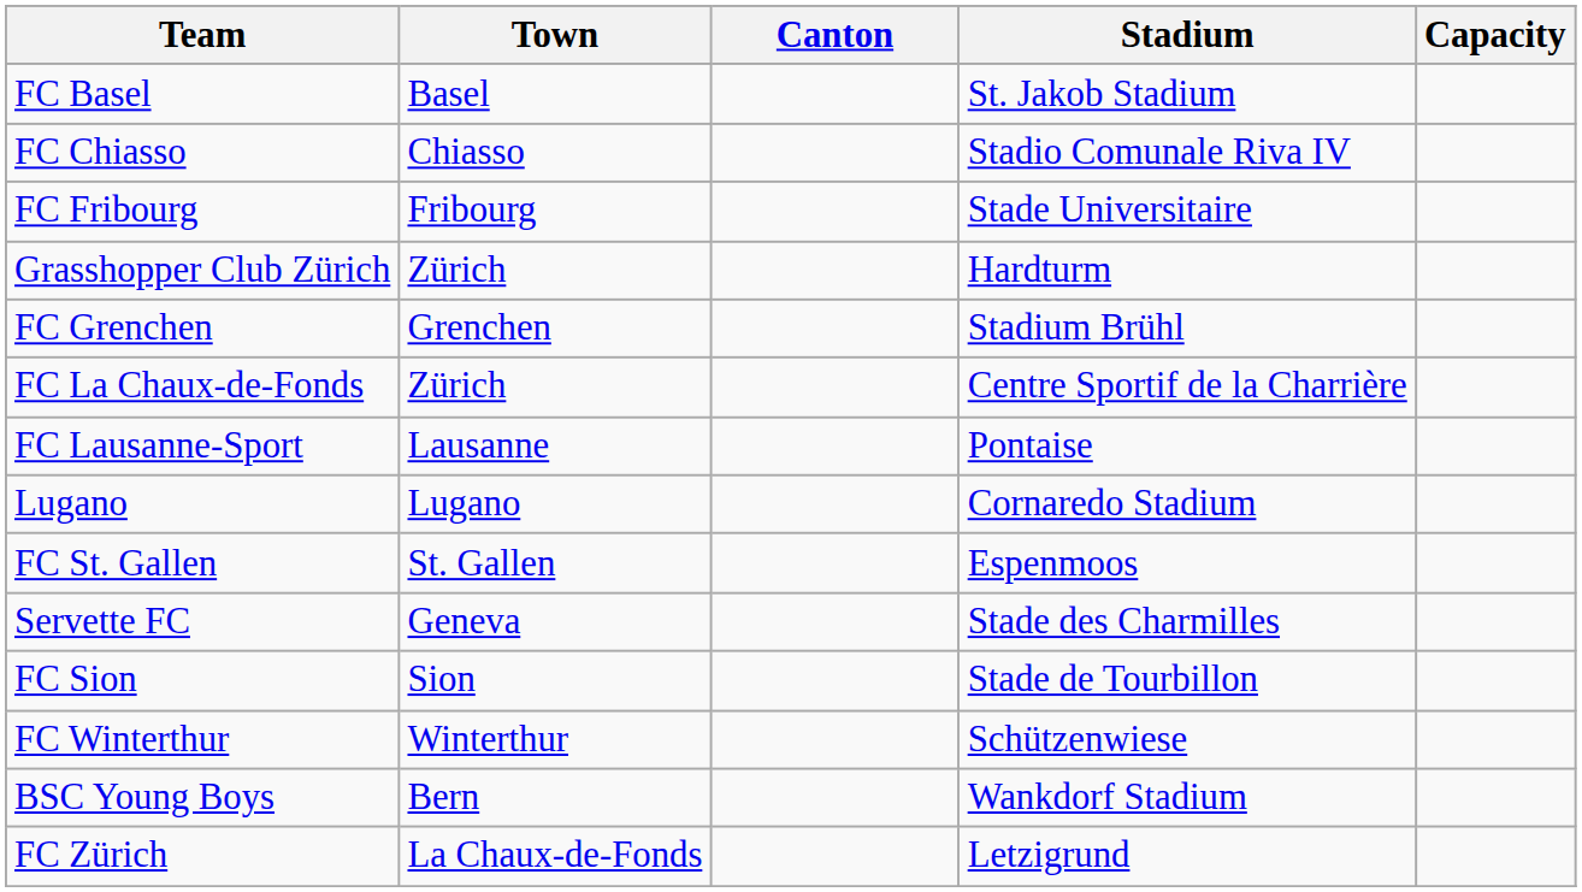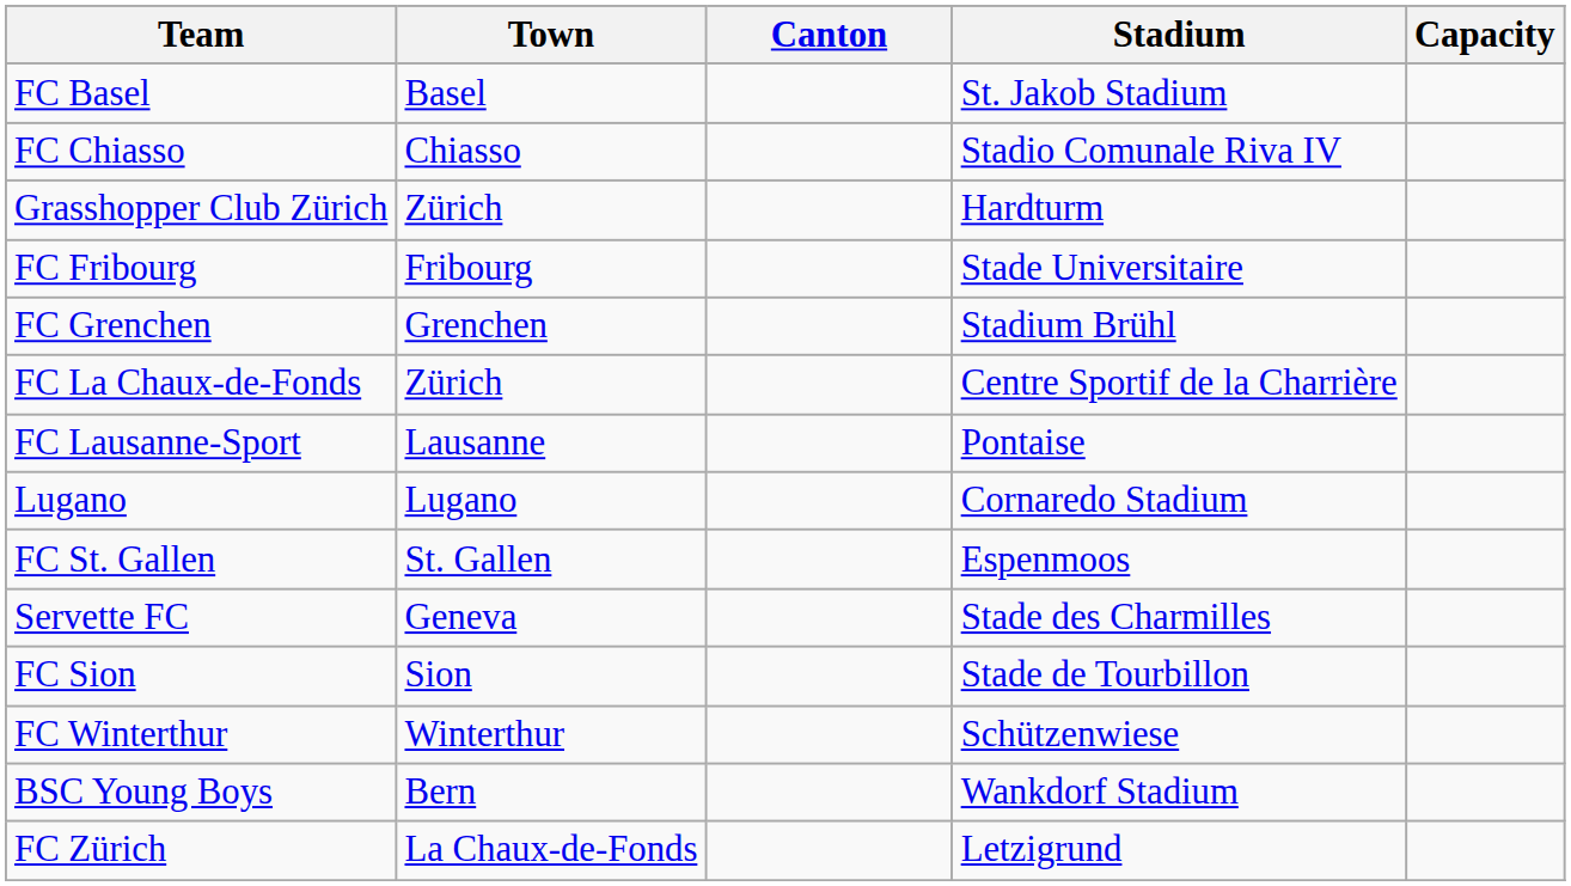 <table class="wikitable sortable" style="text-align: left;">
 <tr>
 <th>Team</th>
 <th>Town</th>
 <th width="100"><a href='#'>Canton</a></th>
 <th>Stadium</th>
 <th>Capacity</th>
 </tr>
 <tr>
 <td><a href='#'>FC Basel</a></td>
 <td><a href='#'>Basel</a></td>
 <td></td>
 <td><a href='#'>St. Jakob Stadium</a></td>
 <td></td>
 </tr>
 <tr>
 <td><a href='#'>FC Chiasso</a></td>
 <td><a href='#'>Chiasso</a></td>
 <td></td>
 <td><a href='#'>Stadio Comunale Riva IV</a></td>
 <td></td>
 </tr>
 <tr>
+<td><a href='#'>Grasshopper Club Zürich</a></td>
+<td><a href='#'>Zürich</a></td>
+<td></td>
+<td><a href='#'>Hardturm</a></td>
+<td></td>
+</tr>
+<tr>
 <td><a href='#'>FC Fribourg</a></td>
 <td><a href='#'>Fribourg</a></td>
 <td></td>
 <td><a href='#'>Stade Universitaire</a></td>
-<td></td>
-</tr>
-<tr>
-<td><a href='#'>Grasshopper Club Zürich</a></td>
-<td><a href='#'>Zürich</a></td>
-<td></td>
-<td><a href='#'>Hardturm</a></td>
 <td></td>
 </tr>
 <tr>
 <td><a href='#'>FC Grenchen</a></td>
 <td><a href='#'>Grenchen</a></td>
 <td></td>
 <td><a href='#'>Stadium Brühl</a></td>
 <td></td>
 </tr>
 <tr>
 <td><a href='#'>FC La Chaux-de-Fonds</a></td>
 <td><a href='#'>Zürich</a></td>
 <td></td>
 <td><a href='#'>Centre Sportif de la Charrière</a></td>
 <td></td>
 </tr>
 <tr>
 <td><a href='#'>FC Lausanne-Sport</a></td>
 <td><a href='#'>Lausanne</a></td>
 <td></td>
 <td><a href='#'>Pontaise</a></td>
 <td></td>
 </tr>
 <tr>
 <td><a href='#'>Lugano</a></td>
 <td><a href='#'>Lugano</a></td>
 <td></td>
 <td><a href='#'>Cornaredo Stadium</a></td>
 <td></td>
 </tr>
 <tr>
 <td><a href='#'>FC St. Gallen</a></td>
 <td><a href='#'>St. Gallen</a></td>
 <td></td>
 <td><a href='#'>Espenmoos</a></td>
 <td></td>
 </tr>
 <tr>
 <td><a href='#'>Servette FC</a></td>
 <td><a href='#'>Geneva</a></td>
 <td></td>
 <td><a href='#'>Stade des Charmilles</a></td>
 <td></td>
 </tr>
 <tr>
 <td><a href='#'>FC Sion</a></td>
 <td><a href='#'>Sion</a></td>
 <td></td>
 <td><a href='#'>Stade de Tourbillon</a></td>
 <td></td>
 </tr>
 <tr>
 <td><a href='#'>FC Winterthur</a></td>
 <td><a href='#'>Winterthur</a></td>
 <td></td>
 <td><a href='#'>Schützenwiese</a></td>
 <td></td>
 </tr>
 <tr>
 <td><a href='#'>BSC Young Boys</a></td>
 <td><a href='#'>Bern</a></td>
 <td></td>
 <td><a href='#'>Wankdorf Stadium</a></td>
 <td></td>
 </tr>
 <tr>
 <td><a href='#'>FC Zürich</a></td>
 <td><a href='#'>La Chaux-de-Fonds</a></td>
 <td></td>
 <td><a href='#'>Letzigrund</a></td>
 <td></td>
 </tr>
 <tr>
 </tr>
 </table>
